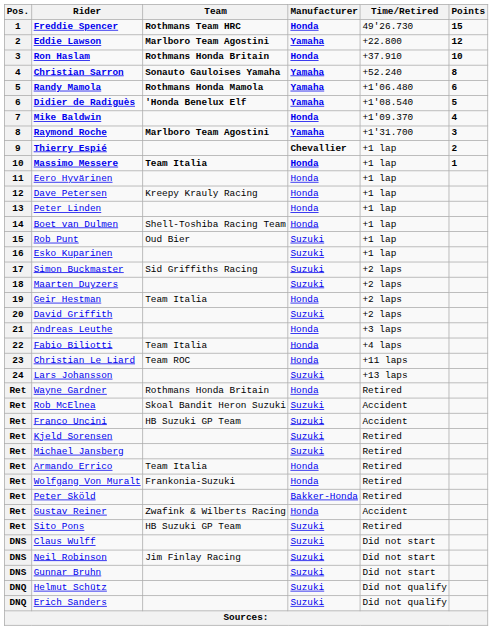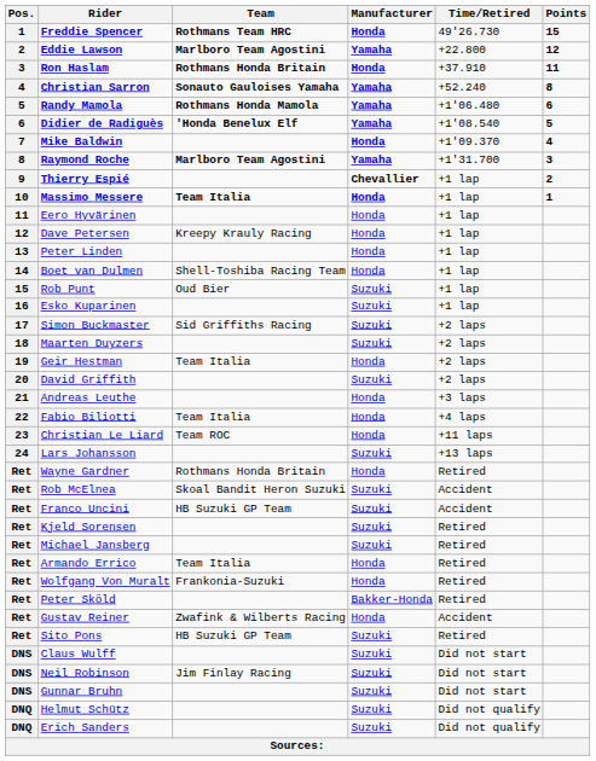 <table class="wikitable" style="font-size: 95%;">
 <tr>
 <th>Pos.</th>
 <th>Rider</th>
 <th>Team</th>
 <th>Manufacturer</th>
 <th>Time/Retired</th>
 <th>Points</th>
 </tr>
 <tr>
 <th>1</th>
 <td> <strong><a href='#'>Freddie Spencer</a></strong></td>
 <td><strong>Rothmans Team HRC</strong></td>
 <td><strong><a href='#'>Honda</a></strong></td>
 <td>49'26.730</td>
 <td><strong>15</strong></td>
 </tr>
 <tr>
 <th>2</th>
 <td> <strong><a href='#'>Eddie Lawson</a></strong></td>
 <td><strong>Marlboro Team Agostini</strong></td>
 <td><strong><a href='#'>Yamaha</a></strong></td>
 <td>+22.800</td>
 <td><strong>12</strong></td>
 </tr>
 <tr>
 <th>3</th>
 <td> <strong><a href='#'>Ron Haslam</a></strong></td>
 <td><strong>Rothmans Honda Britain</strong></td>
 <td><strong><a href='#'>Honda</a></strong></td>
 <td>+37.910</td>
-<td><strong>10</strong></td>
+<td><strong>11</strong></td>
 </tr>
 <tr>
 <th>4</th>
 <td> <strong><a href='#'>Christian Sarron</a></strong></td>
 <td><strong>Sonauto Gauloises Yamaha</strong></td>
 <td><strong><a href='#'>Yamaha</a></strong></td>
 <td>+52.240</td>
 <td><strong>8</strong></td>
 </tr>
 <tr>
 <th>5</th>
 <td> <strong><a href='#'>Randy Mamola</a></strong></td>
 <td><strong>Rothmans Honda Mamola</strong></td>
 <td><strong><a href='#'>Yamaha</a></strong></td>
 <td>+1'06.480</td>
 <td><strong>6</strong></td>
 </tr>
 <tr>
 <th>6</th>
 <td> <strong><a href='#'>Didier de Radiguès</a></strong></td>
 <td><strong>'Honda Benelux Elf</strong></td>
 <td><strong><a href='#'>Yamaha</a></strong></td>
 <td>+1'08.540</td>
 <td><strong>5</strong></td>
 </tr>
 <tr>
 <th>7</th>
 <td> <strong><a href='#'>Mike Baldwin</a></strong></td>
 <td></td>
 <td><strong><a href='#'>Honda</a></strong></td>
 <td>+1'09.370</td>
 <td><strong>4</strong></td>
 </tr>
 <tr>
 <th>8</th>
 <td> <strong><a href='#'>Raymond Roche</a></strong></td>
 <td><strong>Marlboro Team Agostini</strong></td>
 <td><strong><a href='#'>Yamaha</a></strong></td>
 <td>+1'31.700</td>
 <td><strong>3</strong></td>
 </tr>
 <tr>
 <th>9</th>
 <td> <strong><a href='#'>Thierry Espié</a></strong></td>
 <td></td>
 <td><strong>Chevallier</strong></td>
 <td>+1 lap</td>
 <td><strong>2</strong></td>
 </tr>
 <tr>
 <th>10</th>
 <td> <strong><a href='#'>Massimo Messere</a></strong></td>
 <td><strong>Team Italia</strong></td>
 <td><strong><a href='#'>Honda</a></strong></td>
 <td>+1 lap</td>
 <td><strong>1</strong></td>
 </tr>
 <tr>
 <th>11</th>
 <td> <a href='#'>Eero Hyvärinen</a></td>
 <td></td>
 <td><a href='#'>Honda</a></td>
 <td>+1 lap</td>
 <td></td>
 </tr>
 <tr>
 <th>12</th>
 <td> <a href='#'>Dave Petersen</a></td>
 <td>Kreepy Krauly Racing</td>
 <td><a href='#'>Honda</a></td>
 <td>+1 lap</td>
 <td></td>
 </tr>
 <tr>
 <th>13</th>
 <td> <a href='#'>Peter Linden</a></td>
 <td></td>
 <td><a href='#'>Honda</a></td>
 <td>+1 lap</td>
 <td></td>
 </tr>
 <tr>
 <th>14</th>
 <td> <a href='#'>Boet van Dulmen</a></td>
 <td>Shell-Toshiba Racing Team</td>
 <td><a href='#'>Honda</a></td>
 <td>+1 lap</td>
 <td></td>
 </tr>
 <tr>
 <th>15</th>
 <td> <a href='#'>Rob Punt</a></td>
 <td>Oud Bier</td>
 <td><a href='#'>Suzuki</a></td>
 <td>+1 lap</td>
 <td></td>
 </tr>
 <tr>
 <th>16</th>
 <td> <a href='#'>Esko Kuparinen</a></td>
 <td></td>
 <td><a href='#'>Suzuki</a></td>
 <td>+1 lap</td>
 <td></td>
 </tr>
 <tr>
 <th>17</th>
 <td> <a href='#'>Simon Buckmaster</a></td>
 <td>Sid Griffiths Racing</td>
 <td><a href='#'>Suzuki</a></td>
 <td>+2 laps</td>
 <td></td>
 </tr>
 <tr>
 <th>18</th>
 <td> <a href='#'>Maarten Duyzers</a></td>
 <td></td>
 <td><a href='#'>Suzuki</a></td>
 <td>+2 laps</td>
 <td></td>
 </tr>
 <tr>
 <th>19</th>
 <td> <a href='#'>Geir Hestman</a></td>
 <td>Team Italia</td>
 <td><a href='#'>Honda</a></td>
 <td>+2 laps</td>
 <td></td>
 </tr>
 <tr>
 <th>20</th>
 <td> <a href='#'>David Griffith</a></td>
 <td></td>
 <td><a href='#'>Suzuki</a></td>
 <td>+2 laps</td>
 <td></td>
 </tr>
 <tr>
 <th>21</th>
 <td> <a href='#'>Andreas Leuthe</a></td>
 <td></td>
 <td><a href='#'>Honda</a></td>
 <td>+3 laps</td>
 <td></td>
 </tr>
 <tr>
 <th>22</th>
 <td> <a href='#'>Fabio Biliotti</a></td>
 <td>Team Italia</td>
 <td><a href='#'>Honda</a></td>
 <td>+4 laps</td>
 <td></td>
 </tr>
 <tr>
 <th>23</th>
 <td> <a href='#'>Christian Le Liard</a></td>
 <td>Team ROC</td>
 <td><a href='#'>Honda</a></td>
 <td>+11 laps</td>
 <td></td>
 </tr>
 <tr>
 <th>24</th>
 <td> <a href='#'>Lars Johansson</a></td>
 <td></td>
 <td><a href='#'>Suzuki</a></td>
 <td>+13 laps</td>
 <td></td>
 </tr>
 <tr>
 <th>Ret</th>
 <td> <a href='#'>Wayne Gardner</a></td>
 <td>Rothmans Honda Britain</td>
 <td><a href='#'>Honda</a></td>
 <td>Retired</td>
 <td></td>
 </tr>
 <tr>
 <th>Ret</th>
 <td> <a href='#'>Rob McElnea</a></td>
 <td>Skoal Bandit Heron Suzuki</td>
 <td><a href='#'>Suzuki</a></td>
 <td>Accident</td>
 <td></td>
 </tr>
 <tr>
 <th>Ret</th>
 <td> <a href='#'>Franco Uncini</a></td>
 <td>HB Suzuki GP Team</td>
 <td><a href='#'>Suzuki</a></td>
 <td>Accident</td>
 <td></td>
 </tr>
 <tr>
 <th>Ret</th>
 <td> <a href='#'>Kjeld Sorensen</a></td>
 <td></td>
 <td><a href='#'>Suzuki</a></td>
 <td>Retired</td>
 <td></td>
 </tr>
 <tr>
 <th>Ret</th>
 <td> <a href='#'>Michael Jansberg</a></td>
 <td></td>
 <td><a href='#'>Suzuki</a></td>
 <td>Retired</td>
 <td></td>
 </tr>
 <tr>
 <th>Ret</th>
 <td> <a href='#'>Armando Errico</a></td>
 <td>Team Italia</td>
 <td><a href='#'>Honda</a></td>
 <td>Retired</td>
 <td></td>
 </tr>
 <tr>
 <th>Ret</th>
 <td> <a href='#'>Wolfgang Von Muralt</a></td>
 <td>Frankonia-Suzuki</td>
 <td><a href='#'>Honda</a></td>
 <td>Retired</td>
 <td></td>
 </tr>
 <tr>
 <th>Ret</th>
 <td> <a href='#'>Peter Sköld</a></td>
 <td></td>
 <td><a href='#'>Bakker-Honda</a></td>
 <td>Retired</td>
 <td></td>
 </tr>
 <tr>
 <th>Ret</th>
 <td> <a href='#'>Gustav Reiner</a></td>
 <td>Zwafink & Wilberts Racing</td>
 <td><a href='#'>Honda</a></td>
 <td>Accident</td>
 <td></td>
 </tr>
 <tr>
 <th>Ret</th>
 <td> <a href='#'>Sito Pons</a></td>
 <td>HB Suzuki GP Team</td>
 <td><a href='#'>Suzuki</a></td>
 <td>Retired</td>
 <td></td>
 </tr>
 <tr>
 <th>DNS</th>
 <td> <a href='#'>Claus Wulff</a></td>
 <td></td>
 <td><a href='#'>Suzuki</a></td>
 <td>Did not start</td>
 <td></td>
 </tr>
 <tr>
 <th>DNS</th>
 <td> <a href='#'>Neil Robinson</a></td>
 <td>Jim Finlay Racing</td>
 <td><a href='#'>Suzuki</a></td>
 <td>Did not start</td>
 <td></td>
 </tr>
 <tr>
 <th>DNS</th>
 <td> <a href='#'>Gunnar Bruhn</a></td>
 <td></td>
 <td><a href='#'>Suzuki</a></td>
 <td>Did not start</td>
 <td></td>
 </tr>
 <tr>
 <th>DNQ</th>
 <td> <a href='#'>Helmut Schütz</a></td>
 <td></td>
 <td><a href='#'>Suzuki</a></td>
 <td>Did not qualify</td>
 <td></td>
 </tr>
 <tr>
 <th>DNQ</th>
 <td> <a href='#'>Erich Sanders</a></td>
 <td></td>
 <td><a href='#'>Suzuki</a></td>
 <td>Did not qualify</td>
 <td></td>
 </tr>
 <tr>
 <th colspan=8>Sources: </th>
 </tr>
 </table>
